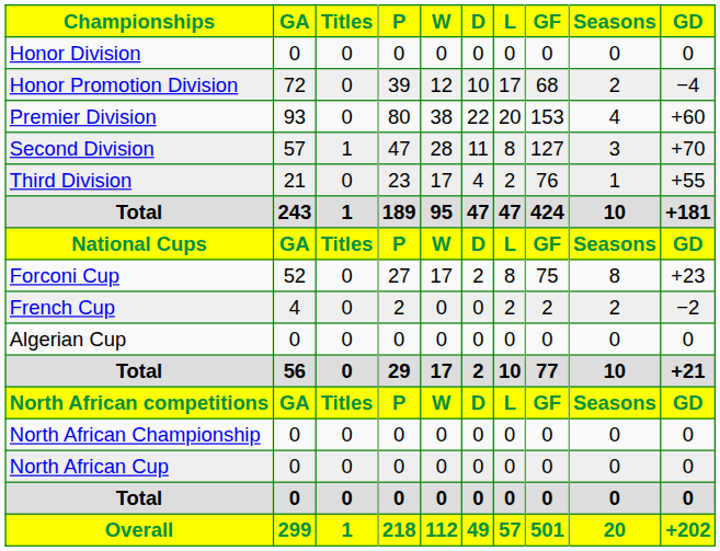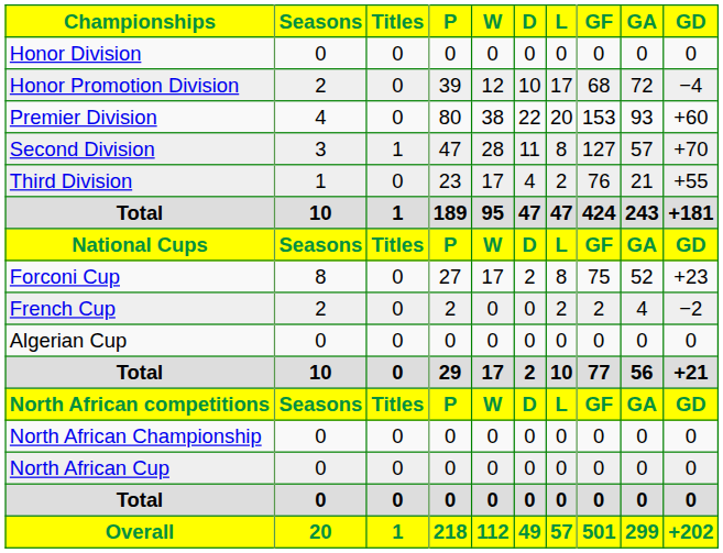 <table cellpadding="3" style="font-size:95%; background:#F9F9F9; text-align:center; border:1px solid green; border-collapse:collapse; margin-bottom:6px;" cellspacing="1" border="1" align="center">
 <tr style="color:#009040; background:#FFFF00;">
 <th>Championships</th>
-<th>GA</th>
+<th style="border-left:1px solid #57994C">Seasons</th>
 <th>Titles</th>
 <th style="border-left:1px solid #57994C">P</th>
 <th>W</th>
 <th>D</th>
 <th>L</th>
 <th style="border-left:1px solid #57994C">GF</th>
-<th style="border-left:1px solid #57994C">Seasons</th>
+<th>GA</th>
 <th>GD</th>
 </tr>
 <tr>
 <td align="left"><a href='#'>Honor Division</a></td>
-<td>0</td>
+<td style="border-left:solid 1px #57994C">0</td>
 <td>0</td>
 <td style="border-left:solid 1px #57994C">0</td>
 <td>0</td>
 <td>0</td>
 <td>0</td>
 <td style="border-left:solid 1px #57994C">0</td>
-<td style="border-left:solid 1px #57994C">0</td>
+<td>0</td>
 <td>0</td>
 </tr>
 <tr style="background:#EFEFEF">
 <td align="left"><a href='#'>Honor Promotion Division</a></td>
-<td>72</td>
+<td style="border-left:solid 1px #57994C">2</td>
 <td>0</td>
 <td style="border-left:solid 1px #57994C">39</td>
 <td>12</td>
 <td>10</td>
 <td>17</td>
 <td style="border-left:solid 1px #57994C">68</td>
-<td style="border-left:solid 1px #57994C">2</td>
+<td>72</td>
 <td>−4</td>
 </tr>
 <tr>
 <td align="left"><a href='#'>Premier Division</a></td>
-<td>93</td>
+<td style="border-left:solid 1px #57994C">4</td>
 <td>0</td>
 <td style="border-left:solid 1px #57994C">80</td>
 <td>38</td>
 <td>22</td>
 <td>20</td>
 <td style="border-left:solid 1px #57994C">153</td>
-<td style="border-left:solid 1px #57994C">4</td>
+<td>93</td>
 <td>+60</td>
 </tr>
 <tr style="background:#EFEFEF">
 <td align="left"><a href='#'>Second Division</a></td>
-<td>57</td>
+<td style="border-left:solid 1px #57994C">3</td>
 <td>1</td>
 <td style="border-left:solid 1px #57994C">47</td>
 <td>28</td>
 <td>11</td>
 <td>8</td>
 <td style="border-left:solid 1px #57994C">127</td>
-<td style="border-left:solid 1px #57994C">3</td>
+<td>57</td>
 <td>+70</td>
 </tr>
 <tr style="background:#EFEFEF">
 <td align="left"><a href='#'>Third Division</a></td>
-<td>21</td>
+<td style="border-left:solid 1px #57994C">1</td>
 <td>0</td>
 <td style="border-left:solid 1px #57994C">23</td>
 <td>17</td>
 <td>4</td>
 <td>2</td>
 <td style="border-left:solid 1px #57994C">76</td>
-<td style="border-left:solid 1px #57994C">1</td>
+<td>21</td>
 <td>+55</td>
 </tr>
 <tr style="background:#DDDDDD;">
 <th>Total</th>
-<th>243</th>
+<th style="border-left:1px solid #57994C">10</th>
 <th>1</th>
 <th style="border-left:1px solid #57994C">189</th>
 <th>95</th>
 <th>47</th>
 <th>47</th>
 <th style="border-left:1px solid #57994C">424</th>
-<th style="border-left:1px solid #57994C">10</th>
+<th>243</th>
 <th>+181</th>
 </tr>
 <tr style="color:#009040; background:#FFFF00;">
 <th>National Cups</th>
-<th>GA</th>
+<th style="border-left:1px solid #57994C">Seasons</th>
 <th>Titles</th>
 <th style="border-left:1px solid #57994C">P</th>
 <th>W</th>
 <th>D</th>
 <th>L</th>
 <th style="border-left:1px solid #57994C">GF</th>
-<th style="border-left:1px solid #57994C">Seasons</th>
+<th>GA</th>
 <th>GD</th>
 </tr>
 <tr>
 <td align="left"><a href='#'>Forconi Cup</a></td>
-<td>52</td>
+<td style="border-left:solid 1px #57994C">8</td>
 <td>0</td>
 <td style="border-left:solid 1px #57994C">27</td>
 <td>17</td>
 <td>2</td>
 <td>8</td>
 <td style="border-left:solid 1px #57994C">75</td>
-<td style="border-left:solid 1px #57994C">8</td>
+<td>52</td>
 <td>+23</td>
 </tr>
 <tr style="background:#EFEFEF">
 <td align="left"><a href='#'>French Cup</a></td>
-<td>4</td>
+<td style="border-left:solid 1px #57994C">2</td>
 <td>0</td>
 <td style="border-left:solid 1px #57994C">2</td>
 <td>0</td>
 <td>0</td>
 <td>2</td>
 <td style="border-left:solid 1px #57994C">2</td>
-<td style="border-left:solid 1px #57994C">2</td>
+<td>4</td>
 <td>−2</td>
 </tr>
 <tr>
 <td align="left">Algerian Cup</td>
-<td>0</td>
+<td style="border-left:solid 1px #57994C">0</td>
 <td>0</td>
 <td style="border-left:solid 1px #57994C">0</td>
 <td>0</td>
 <td>0</td>
 <td>0</td>
 <td style="border-left:solid 1px #57994C">0</td>
-<td style="border-left:solid 1px #57994C">0</td>
+<td>0</td>
 <td>0</td>
 </tr>
 <tr style="background:#DDDDDD;">
 <th>Total</th>
-<th>56</th>
+<th style="border-left:1px solid #57994C">10</th>
 <th>0</th>
 <th style="border-left:1px solid #57994C">29</th>
 <th>17</th>
 <th>2</th>
 <th>10</th>
 <th style="border-left:1px solid #57994C">77</th>
-<th style="border-left:1px solid #57994C">10</th>
+<th>56</th>
 <th>+21</th>
 </tr>
 <tr style="color:#009040; background:#FFFF00;">
 <th>North African competitions</th>
-<th>GA</th>
+<th style="border-left:1px solid #57994C">Seasons</th>
 <th>Titles</th>
 <th style="border-left:1px solid #57994C">P</th>
 <th>W</th>
 <th>D</th>
 <th>L</th>
 <th style="border-left:1px solid #57994C">GF</th>
-<th style="border-left:1px solid #57994C">Seasons</th>
+<th>GA</th>
 <th>GD</th>
 </tr>
 <tr>
 <td align="left"><a href='#'>North African Championship</a></td>
-<td>0</td>
+<td style="border-left:solid 1px #57994C">0</td>
 <td>0</td>
 <td style="border-left:solid 1px #57994C">0</td>
 <td>0</td>
 <td>0</td>
 <td>0</td>
 <td style="border-left:solid 1px #57994C">0</td>
-<td style="border-left:solid 1px #57994C">0</td>
+<td>0</td>
 <td>0</td>
 </tr>
 <tr style="background:#EFEFEF">
 <td align="left"><a href='#'>North African Cup</a></td>
-<td>0</td>
+<td style="border-left:solid 1px #57994C">0</td>
 <td>0</td>
 <td style="border-left:solid 1px #57994C">0</td>
 <td>0</td>
 <td>0</td>
 <td>0</td>
 <td style="border-left:solid 1px #57994C">0</td>
-<td style="border-left:solid 1px #57994C">0</td>
+<td>0</td>
 <td>0</td>
 </tr>
 <tr style="background:#DDDDDD;">
 <th>Total</th>
-<th>0</th>
+<th style="border-left:1px solid #57994C">0</th>
 <th>0</th>
 <th style="border-left:1px solid #57994C">0</th>
 <th>0</th>
 <th>0</th>
 <th>0</th>
 <th style="border-left:1px solid #57994C">0</th>
-<th style="border-left:1px solid #57994C">0</th>
+<th>0</th>
 <th>0</th>
 </tr>
 <tr style="color:#009040; background:#FFFF00;">
 <th>Overall</th>
-<th>299</th>
+<th style="border-left:1px solid #57994C;">20</th>
 <th>1</th>
 <th style="border-left:1px solid #57994C">218</th>
 <th>112</th>
 <th>49</th>
 <th>57</th>
 <th style="border-left:1px solid #57994C">501</th>
-<th style="border-left:1px solid #57994C;">20</th>
+<th>299</th>
 <th>+202</th>
 </tr>
 </table>
